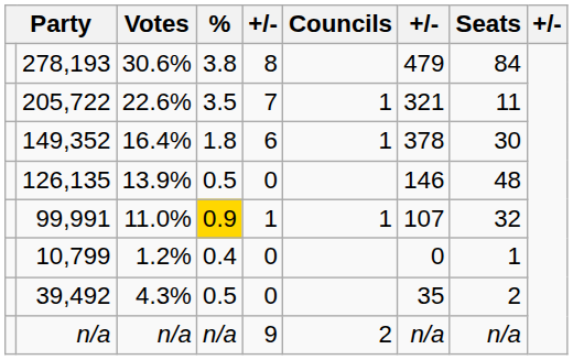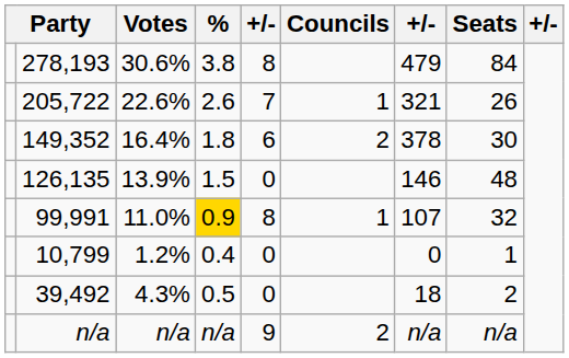 <table class="wikitable" style="text-align:right;">
 <tr>
 <th colspan=2>Party</th>
 <th scope="col">Votes</th>
 <th scope="col">%</th>
 <th scope="col">+/-</th>
 <th scope="col">Councils</th>
 <th scope="col">+/-</th>
 <th scope="col">Seats</th>
 <th scope="col">+/-</th>
 </tr>
 <tr>
 <td></td>
 <td>278,193</td>
 <td>30.6%</td>
 <td>3.8</td>
 <td>8</td>
 <td></td>
 <td>479</td>
 <td>84</td>
 </tr>
 <tr>
 <td></td>
 <td>205,722</td>
 <td>22.6%</td>
-<td>3.5</td>
+<td>2.6</td>
 <td>7</td>
 <td>1</td>
 <td>321</td>
-<td>11</td>
+<td>26</td>
 </tr>
 <tr>
 <td></td>
 <td>149,352</td>
 <td>16.4%</td>
 <td>1.8</td>
 <td>6</td>
-<td>1</td>
+<td>2</td>
 <td>378</td>
 <td>30</td>
 </tr>
 <tr>
 <td></td>
 <td>126,135</td>
 <td>13.9%</td>
-<td>0.5</td>
+<td>1.5</td>
 <td>0</td>
 <td></td>
 <td>146</td>
 <td>48</td>
 </tr>
 <tr>
 <td></td>
 <td>99,991</td>
 <td>11.0%</td>
 <td style="background: gold;">0.9</td>
-<td>1</td>
+<td>8</td>
 <td>1</td>
 <td>107</td>
 <td>32</td>
 </tr>
 <tr>
 <td></td>
 <td>10,799</td>
 <td>1.2%</td>
 <td>0.4</td>
 <td>0</td>
 <td></td>
 <td>0</td>
 <td>1</td>
 </tr>
 <tr>
 <td></td>
 <td>39,492</td>
 <td>4.3%</td>
 <td>0.5</td>
 <td>0</td>
 <td></td>
-<td>35</td>
+<td>18</td>
 <td>2</td>
 </tr>
 <tr>
 <td></td>
 <td><em>n/a</em></td>
 <td><em>n/a</em></td>
 <td><em>n/a</em></td>
 <td>9</td>
 <td>2</td>
 <td><em>n/a</em></td>
 <td><em>n/a</em></td>
 </tr>
 </table>
